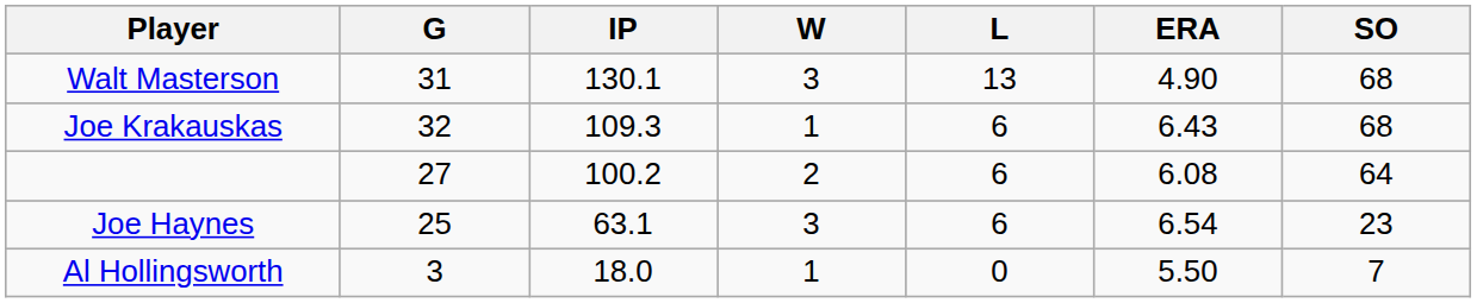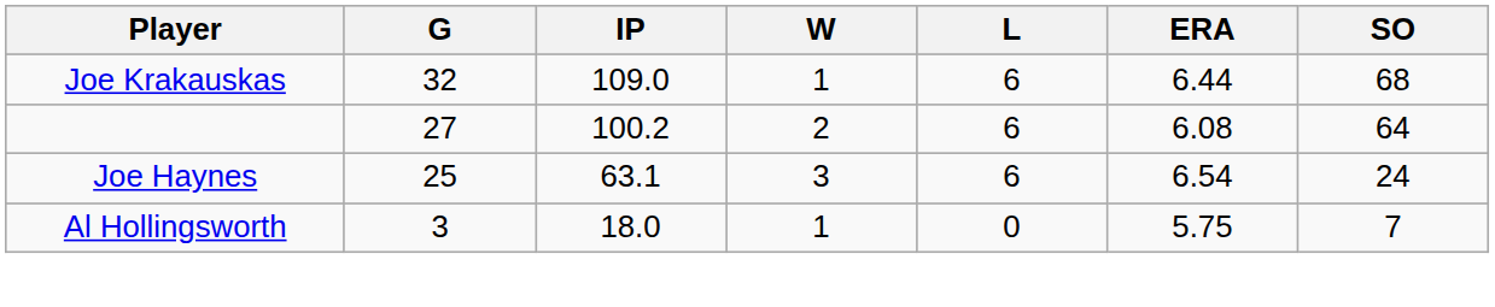 <table class="wikitable sortable">
 <tr>
 <th bgcolor="#DDDDFF" width="16%">Player</th>
 <th bgcolor="#DDDDFF" width="9%">G</th>
 <th bgcolor="#DDDDFF" width="9%">IP</th>
 <th bgcolor="#DDDDFF" width="9%">W</th>
 <th bgcolor="#DDDDFF" width="9%">L</th>
 <th bgcolor="#DDDDFF" width="9%">ERA</th>
 <th bgcolor="#DDDDFF" width="9%">SO</th>
 </tr>
-<tr align="center">
-<td><a href='#'>Walt Masterson</a></td>
-<td>31</td>
-<td>130.1</td>
-<td>3</td>
-<td>13</td>
-<td>4.90</td>
-<td>68</td>
-</tr>
 <tr align=center>
 <td><a href='#'>Joe Krakauskas</a></td>
 <td>32</td>
-<td>109.3</td>
+<td>109.0</td>
 <td>1</td>
 <td>6</td>
-<td>6.43</td>
+<td>6.44</td>
 <td>68</td>
 </tr>
 <tr align=center>
 <td></td>
 <td>27</td>
 <td>100.2</td>
 <td>2</td>
 <td>6</td>
 <td>6.08</td>
 <td>64</td>
 </tr>
 <tr align="center">
 <td><a href='#'>Joe Haynes</a></td>
 <td>25</td>
 <td>63.1</td>
 <td>3</td>
 <td>6</td>
 <td>6.54</td>
-<td>23</td>
+<td>24</td>
 </tr>
 <tr align=center>
 <td><a href='#'>Al Hollingsworth</a></td>
 <td>3</td>
 <td>18.0</td>
 <td>1</td>
 <td>0</td>
-<td>5.50</td>
+<td>5.75</td>
 <td>7</td>
 </tr>
 </table>
